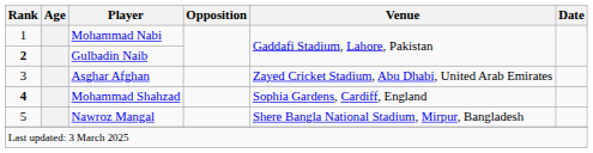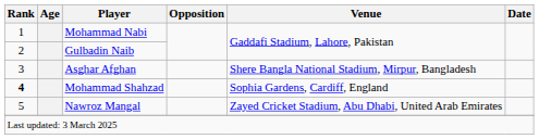 <table class="wikitable sortable">
 <tr>
 <th scope=col>Rank</th>
 <th scope=col>Age</th>
 <th scope=col>Player</th>
 <th scope=col>Opposition</th>
 <th scope=col>Venue</th>
 <th scope=col>Date</th>
 </tr>
 <tr>
 <td align=center>1</td>
 <th scope=row style=text-align:center;></th>
 <td><a href='#'>Mohammad Nabi</a></td>
 <td rowspan=2></td>
 <td rowspan=2><a href='#'>Gaddafi Stadium</a>, <a href='#'>Lahore</a>, Pakistan</td>
 <td rowspan=2></td>
 </tr>
 <tr>
-<td align=center><strong>2</strong></td>
+<td align=center>2</td>
 <th scope=row style=text-align:center;></th>
 <td><a href='#'>Gulbadin Naib</a></td>
 </tr>
 <tr>
 <td align=center>3</td>
 <th scope=row style=text-align:center;></th>
 <td><a href='#'>Asghar Afghan</a></td>
 <td></td>
-<td><a href='#'>Zayed Cricket Stadium</a>, <a href='#'>Abu Dhabi</a>, United Arab Emirates</td>
+<td><a href='#'>Shere Bangla National Stadium</a>, <a href='#'>Mirpur</a>, Bangladesh</td>
 <td></td>
 </tr>
 <tr>
 <td align=center><strong>4</strong></td>
 <th scope=row style=text-align:center;></th>
 <td><a href='#'>Mohammad Shahzad</a></td>
 <td></td>
 <td><a href='#'>Sophia Gardens</a>, <a href='#'>Cardiff</a>, England</td>
 <td></td>
 </tr>
 <tr>
 <td align=center>5</td>
 <th scope=row style=text-align:center;></th>
 <td><a href='#'>Nawroz Mangal</a></td>
 <td></td>
-<td><a href='#'>Shere Bangla National Stadium</a>, <a href='#'>Mirpur</a>, Bangladesh</td>
+<td><a href='#'>Zayed Cricket Stadium</a>, <a href='#'>Abu Dhabi</a>, United Arab Emirates</td>
 <td></td>
 </tr>
 <tr>
 </tr>
 <tr class=sortbottom>
 <td colspan=7><small>Last updated: 3 March 2025</small></td>
 </tr>
 </table>
